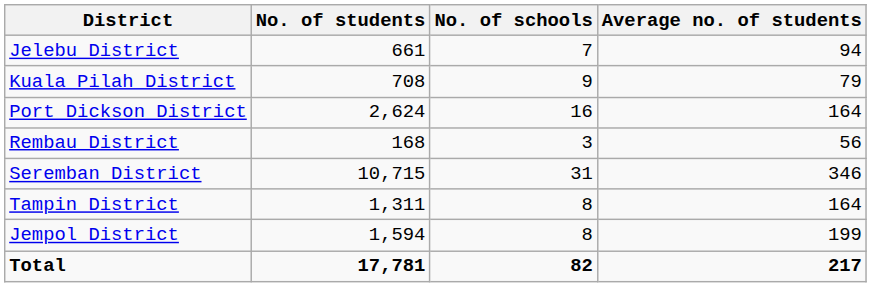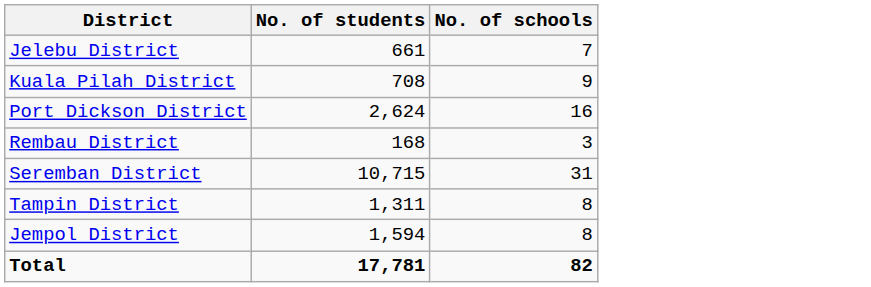 <table class="wikitable sortable">
 <tr>
 <th>District</th>
 <th>No. of students</th>
 <th>No. of schools</th>
-<th>Average no. of students</th>
 </tr>
 <tr>
 <td><a href='#'>Jelebu District</a></td>
 <td style="text-align:right;">661</td>
 <td style="text-align:right;">7</td>
-<td style="text-align:right;">94</td>
 </tr>
 <tr>
 <td><a href='#'>Kuala Pilah District</a></td>
 <td style="text-align:right;">708</td>
 <td style="text-align:right;">9</td>
-<td style="text-align:right;">79</td>
 </tr>
 <tr>
 <td><a href='#'>Port Dickson District</a></td>
 <td style="text-align:right;">2,624</td>
 <td style="text-align:right;">16</td>
-<td style="text-align:right;">164</td>
 </tr>
 <tr>
 <td><a href='#'>Rembau District</a></td>
 <td style="text-align:right;">168</td>
 <td style="text-align:right;">3</td>
-<td style="text-align:right;">56</td>
 </tr>
 <tr>
 <td><a href='#'>Seremban District</a></td>
 <td style="text-align:right;">10,715</td>
 <td style="text-align:right;">31</td>
-<td style="text-align:right;">346</td>
 </tr>
 <tr>
 <td><a href='#'>Tampin District</a></td>
 <td style="text-align:right;">1,311</td>
 <td style="text-align:right;">8</td>
-<td style="text-align:right;">164</td>
 </tr>
 <tr>
 <td><a href='#'>Jempol District</a></td>
 <td style="text-align:right;">1,594</td>
 <td style="text-align:right;">8</td>
-<td style="text-align:right;">199</td>
 </tr>
 <tr>
 <td><strong>Total</strong></td>
 <td style="text-align:right;"><strong>17,781</strong></td>
 <td style="text-align:right;"><strong>82</strong></td>
-<td style="text-align:right;"><strong>217</strong></td>
 </tr>
 </table>
